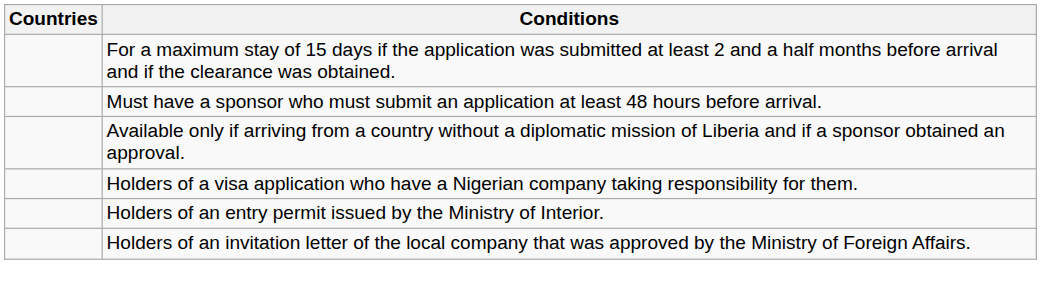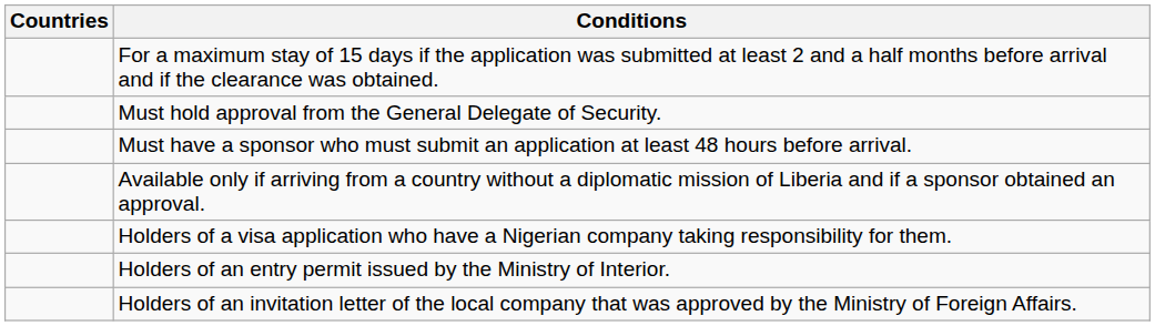 <table class="wikitable">
 <tr>
 <th>Countries</th>
 <th>Conditions</th>
 </tr>
 <tr>
 <td></td>
 <td>For a maximum stay of 15 days if the application was submitted at least 2 and a half months before arrival and if the clearance was obtained.</td>
+</tr>
+<tr>
+<td></td>
+<td>Must hold approval from the General Delegate of Security.</td>
 </tr>
 <tr>
 <td></td>
 <td>Must have a sponsor who must submit an application at least 48 hours before arrival.</td>
 </tr>
 <tr>
 <td></td>
 <td>Available only if arriving from a country without a diplomatic mission of Liberia and if a sponsor obtained an approval.</td>
 </tr>
 <tr>
 <td></td>
 <td>Holders of a visa application who have a Nigerian company taking responsibility for them.</td>
 </tr>
 <tr>
 <td></td>
 <td>Holders of an entry permit issued by the Ministry of Interior.</td>
 </tr>
 <tr>
 <td></td>
 <td>Holders of an invitation letter of the local company that was approved by the Ministry of Foreign Affairs.</td>
 </tr>
 </table>
